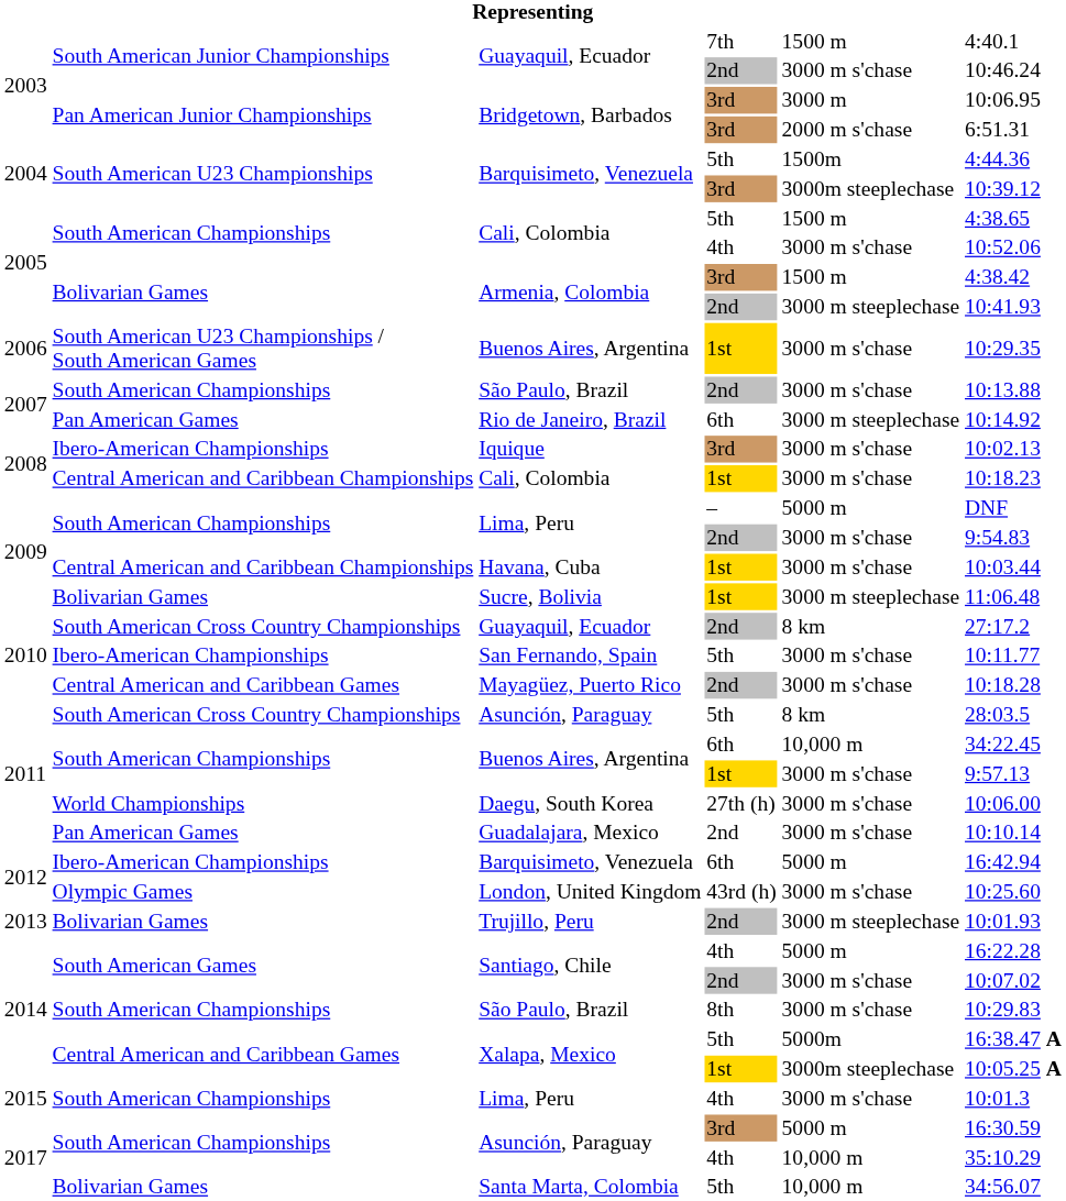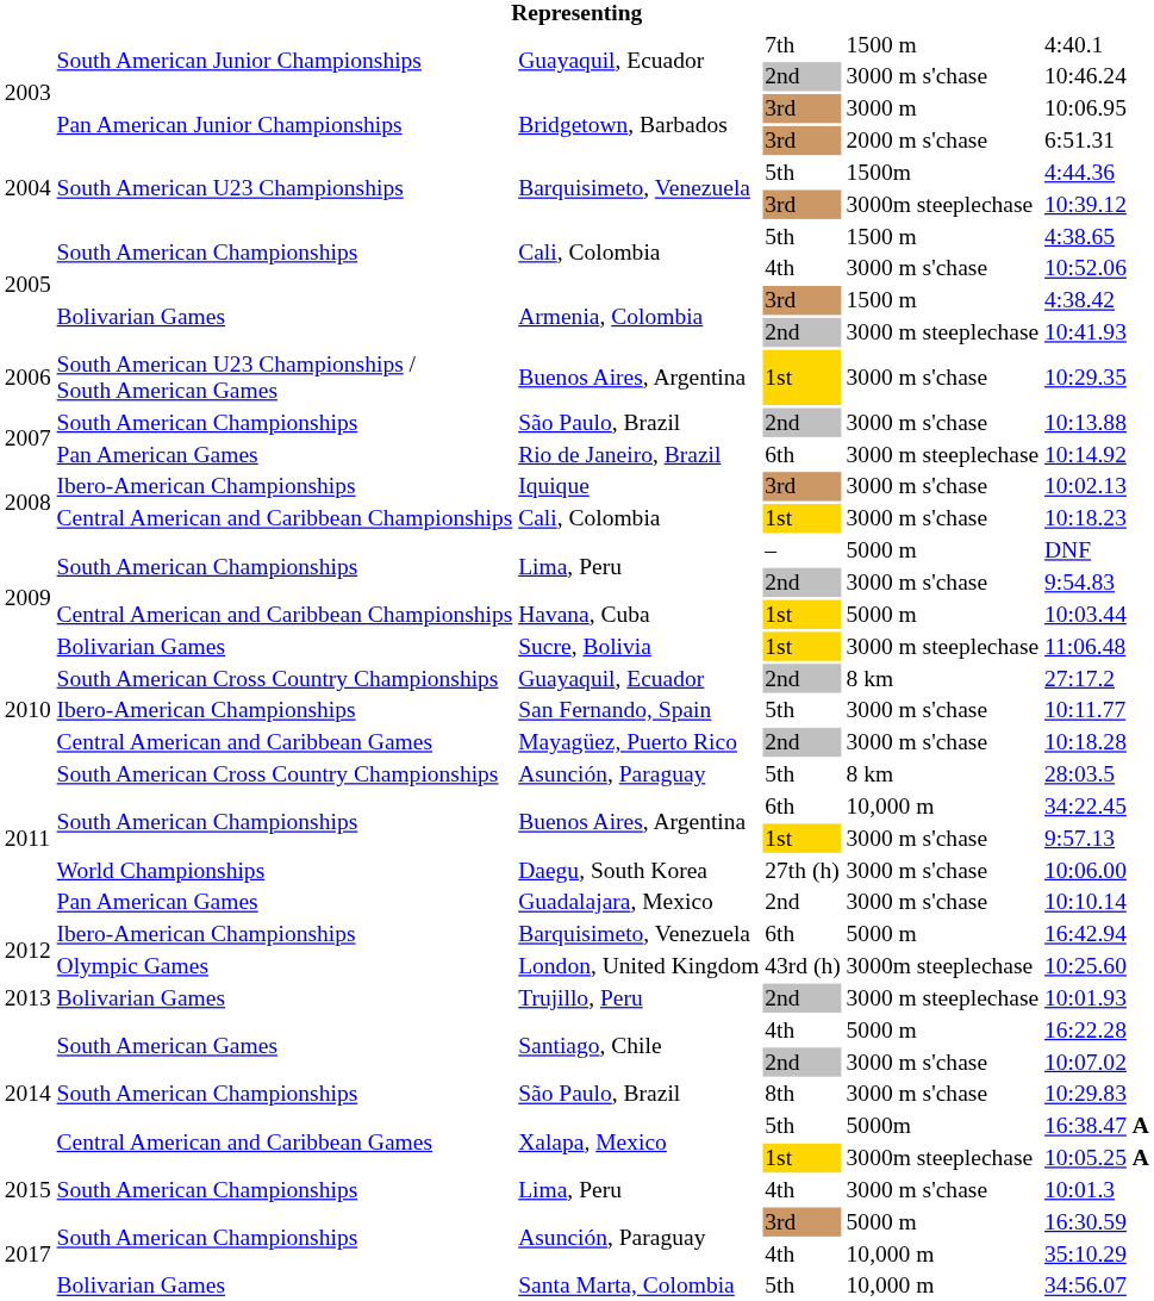 <table>
 <tr>
 <th colspan="6">Representing </th>
 </tr>
 <tr>
 <td rowspan=4>2003</td>
 <td rowspan=2><a href='#'>South American Junior Championships</a></td>
 <td rowspan=2><a href='#'>Guayaquil</a>, Ecuador</td>
 <td>7th</td>
 <td>1500 m</td>
 <td>4:40.1</td>
 </tr>
 <tr>
 <td bgcolor=silver>2nd</td>
 <td>3000 m s'chase</td>
 <td>10:46.24</td>
 </tr>
 <tr>
 <td rowspan=2><a href='#'>Pan American Junior Championships</a></td>
 <td rowspan=2><a href='#'>Bridgetown</a>, Barbados</td>
 <td bgcolor=cc9966>3rd</td>
 <td>3000 m</td>
 <td>10:06.95</td>
 </tr>
 <tr>
 <td bgcolor=cc9966>3rd</td>
 <td>2000 m s'chase</td>
 <td>6:51.31</td>
 </tr>
 <tr>
 <td rowspan=2>2004</td>
 <td rowspan=2><a href='#'>South American U23 Championships</a></td>
 <td rowspan=2><a href='#'>Barquisimeto</a>, <a href='#'>Venezuela</a></td>
 <td>5th</td>
 <td>1500m</td>
 <td><a href='#'>4:44.36</a></td>
 </tr>
 <tr>
 <td bgcolor="cc9966">3rd</td>
 <td>3000m steeplechase</td>
 <td><a href='#'>10:39.12</a></td>
 </tr>
 <tr>
 <td rowspan=4>2005</td>
 <td rowspan=2><a href='#'>South American Championships</a></td>
 <td rowspan=2><a href='#'>Cali</a>, Colombia</td>
 <td>5th</td>
 <td>1500 m</td>
 <td><a href='#'>4:38.65</a></td>
 </tr>
 <tr>
 <td>4th</td>
 <td>3000 m s'chase</td>
 <td><a href='#'>10:52.06</a></td>
 </tr>
 <tr>
 <td rowspan=2><a href='#'>Bolivarian Games</a></td>
 <td rowspan=2><a href='#'>Armenia</a>, <a href='#'>Colombia</a></td>
 <td bgcolor="cc9966">3rd</td>
 <td>1500 m</td>
 <td><a href='#'>4:38.42</a></td>
 </tr>
 <tr>
 <td bgcolor=silver>2nd</td>
 <td>3000 m steeplechase</td>
 <td><a href='#'>10:41.93</a></td>
 </tr>
 <tr>
 <td>2006</td>
 <td><a href='#'>South American U23 Championships</a> /<br> <a href='#'>South American Games</a></td>
 <td><a href='#'>Buenos Aires</a>, Argentina</td>
 <td bgcolor=gold>1st</td>
 <td>3000 m s'chase</td>
 <td><a href='#'>10:29.35</a></td>
 </tr>
 <tr>
 <td rowspan=2>2007</td>
 <td><a href='#'>South American Championships</a></td>
 <td><a href='#'>São Paulo</a>, Brazil</td>
 <td bgcolor=silver>2nd</td>
 <td>3000 m s'chase</td>
 <td><a href='#'>10:13.88</a></td>
 </tr>
 <tr>
 <td><a href='#'>Pan American Games</a></td>
 <td><a href='#'>Rio de Janeiro</a>, <a href='#'>Brazil</a></td>
 <td>6th</td>
 <td>3000 m steeplechase</td>
 <td><a href='#'>10:14.92</a></td>
 </tr>
 <tr>
 <td rowspan=2>2008</td>
 <td><a href='#'>Ibero-American Championships</a></td>
 <td><a href='#'>Iquique</a></td>
 <td bgcolor=cc9966>3rd</td>
 <td>3000 m s'chase</td>
 <td><a href='#'>10:02.13</a></td>
 </tr>
 <tr>
 <td><a href='#'>Central American and Caribbean Championships</a></td>
 <td><a href='#'>Cali</a>, Colombia</td>
 <td bgcolor=gold>1st</td>
 <td>3000 m s'chase</td>
 <td><a href='#'>10:18.23</a></td>
 </tr>
 <tr>
 <td rowspan=4>2009</td>
 <td rowspan=2><a href='#'>South American Championships</a></td>
 <td rowspan=2><a href='#'>Lima</a>, Peru</td>
 <td>–</td>
 <td>5000 m</td>
 <td><a href='#'>DNF</a></td>
 </tr>
 <tr>
 <td bgcolor=silver>2nd</td>
 <td>3000 m s'chase</td>
 <td><a href='#'>9:54.83</a></td>
 </tr>
 <tr>
 <td><a href='#'>Central American and Caribbean Championships</a></td>
 <td><a href='#'>Havana</a>, Cuba</td>
 <td bgcolor=gold>1st</td>
-<td>3000 m s'chase</td>
+<td>5000 m</td>
 <td><a href='#'>10:03.44</a></td>
 </tr>
 <tr>
 <td><a href='#'>Bolivarian Games</a></td>
 <td><a href='#'>Sucre</a>, <a href='#'>Bolivia</a></td>
 <td bgcolor=gold>1st</td>
 <td>3000 m steeplechase</td>
 <td><a href='#'>11:06.48</a></td>
 </tr>
 <tr>
 <td rowspan=3>2010</td>
 <td><a href='#'>South American Cross Country Championships</a></td>
 <td><a href='#'>Guayaquil</a>, <a href='#'>Ecuador</a></td>
 <td bgcolor=silver>2nd</td>
 <td>8 km</td>
 <td><a href='#'>27:17.2</a></td>
 </tr>
 <tr>
 <td><a href='#'>Ibero-American Championships</a></td>
 <td><a href='#'>San Fernando, Spain</a></td>
 <td>5th</td>
 <td>3000 m s'chase</td>
 <td><a href='#'>10:11.77</a></td>
 </tr>
 <tr>
 <td><a href='#'>Central American and Caribbean Games</a></td>
 <td><a href='#'>Mayagüez, Puerto Rico</a></td>
 <td bgcolor=silver>2nd</td>
 <td>3000 m s'chase</td>
 <td><a href='#'>10:18.28</a></td>
 </tr>
 <tr>
 <td rowspan=5>2011</td>
 <td><a href='#'>South American Cross Country Championships</a></td>
 <td><a href='#'>Asunción</a>, <a href='#'>Paraguay</a></td>
 <td>5th</td>
 <td>8 km</td>
 <td><a href='#'>28:03.5</a></td>
 </tr>
 <tr>
 <td rowspan=2><a href='#'>South American Championships</a></td>
 <td rowspan=2><a href='#'>Buenos Aires</a>, Argentina</td>
 <td>6th</td>
 <td>10,000 m</td>
 <td><a href='#'>34:22.45</a></td>
 </tr>
 <tr>
 <td bgcolor=gold>1st</td>
 <td>3000 m s'chase</td>
 <td><a href='#'>9:57.13</a></td>
 </tr>
 <tr>
 <td><a href='#'>World Championships</a></td>
 <td><a href='#'>Daegu</a>, South Korea</td>
 <td>27th (h)</td>
 <td>3000 m s'chase</td>
 <td><a href='#'>10:06.00</a></td>
 </tr>
 <tr>
 <td><a href='#'>Pan American Games</a></td>
 <td><a href='#'>Guadalajara</a>, Mexico</td>
 <td bgcolorsilver>2nd</td>
 <td>3000 m s'chase</td>
 <td><a href='#'>10:10.14</a></td>
 </tr>
 <tr>
 <td rowspan=2>2012</td>
 <td><a href='#'>Ibero-American Championships</a></td>
 <td><a href='#'>Barquisimeto</a>, Venezuela</td>
 <td>6th</td>
 <td>5000 m</td>
 <td><a href='#'>16:42.94</a></td>
 </tr>
 <tr>
 <td><a href='#'>Olympic Games</a></td>
 <td><a href='#'>London</a>, United Kingdom</td>
 <td>43rd (h)</td>
-<td>3000 m s'chase</td>
+<td>3000m steeplechase</td>
 <td><a href='#'>10:25.60</a></td>
 </tr>
 <tr>
 <td>2013</td>
 <td><a href='#'>Bolivarian Games</a></td>
 <td><a href='#'>Trujillo</a>, <a href='#'>Peru</a></td>
 <td bgcolor=silver>2nd</td>
 <td>3000 m steeplechase</td>
 <td><a href='#'>10:01.93</a></td>
 </tr>
 <tr>
 <td rowspan=5>2014</td>
 <td rowspan=2><a href='#'>South American Games</a></td>
 <td rowspan=2><a href='#'>Santiago</a>, Chile</td>
 <td>4th</td>
 <td>5000 m</td>
 <td><a href='#'>16:22.28</a></td>
 </tr>
 <tr>
 <td bgcolor=silver>2nd</td>
 <td>3000 m s'chase</td>
 <td><a href='#'>10:07.02</a></td>
 </tr>
 <tr>
 <td><a href='#'>South American Championships</a></td>
 <td><a href='#'>São Paulo</a>, Brazil</td>
 <td>8th</td>
 <td>3000 m s'chase</td>
 <td><a href='#'>10:29.83</a></td>
 </tr>
 <tr>
 <td rowspan=2><a href='#'>Central American and Caribbean Games</a></td>
 <td rowspan=2><a href='#'>Xalapa</a>, <a href='#'>Mexico</a></td>
 <td>5th</td>
 <td>5000m</td>
 <td><a href='#'>16:38.47</a> <strong>A</strong></td>
 </tr>
 <tr>
 <td bgcolor=gold>1st</td>
 <td>3000m steeplechase</td>
 <td><a href='#'>10:05.25</a> <strong>A</strong></td>
 </tr>
 <tr>
 <td>2015</td>
 <td><a href='#'>South American Championships</a></td>
 <td><a href='#'>Lima</a>, Peru</td>
 <td>4th</td>
 <td>3000 m s'chase</td>
 <td><a href='#'>10:01.3</a></td>
 </tr>
 <tr>
 <td rowspan=3>2017</td>
 <td rowspan=2><a href='#'>South American Championships</a></td>
 <td rowspan=2><a href='#'>Asunción</a>, Paraguay</td>
 <td bgcolor=cc9966>3rd</td>
 <td>5000 m</td>
 <td><a href='#'>16:30.59</a></td>
 </tr>
 <tr>
 <td>4th</td>
 <td>10,000 m</td>
 <td><a href='#'>35:10.29</a></td>
 </tr>
 <tr>
 <td><a href='#'>Bolivarian Games</a></td>
 <td><a href='#'>Santa Marta, Colombia</a></td>
 <td>5th</td>
 <td>10,000 m</td>
 <td><a href='#'>34:56.07</a></td>
 </tr>
 </table>
